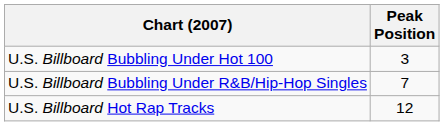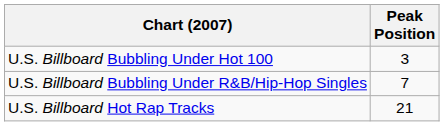 <table class="wikitable">
 <tr>
 <th>Chart (2007)</th>
 <th>Peak<br>Position</th>
 </tr>
 <tr>
 <td>U.S. <em>Billboard</em> <a href='#'>Bubbling Under Hot 100</a></td>
 <td align="center">3</td>
 </tr>
 <tr>
 <td>U.S. <em>Billboard</em> <a href='#'>Bubbling Under R&B/Hip-Hop Singles</a></td>
 <td align="center">7</td>
 </tr>
 <tr>
 <td>U.S. <em>Billboard</em> <a href='#'>Hot Rap Tracks</a></td>
-<td align="center">12</td>
+<td align="center">21</td>
 </tr>
 </table>
